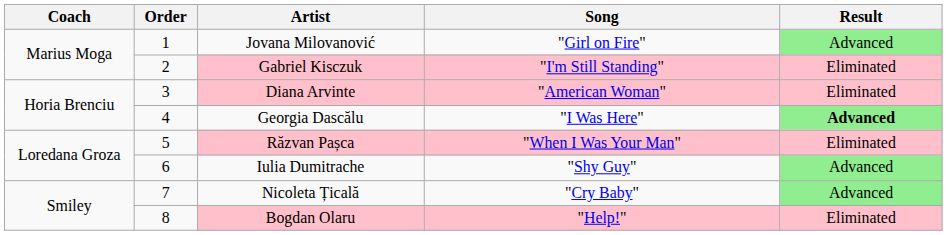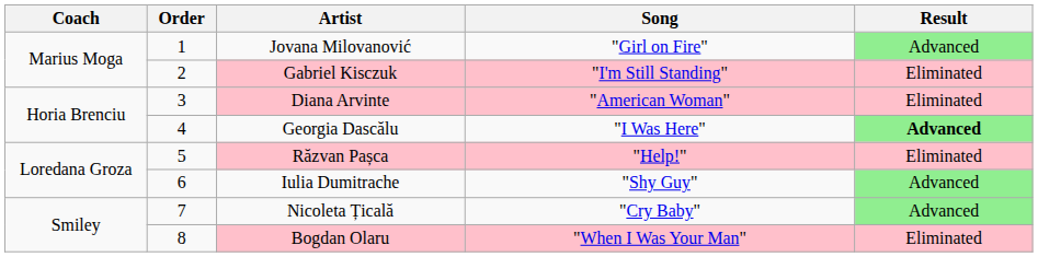 <table class="wikitable" style="text-align: center; width:75%;">
 <tr>
 <th style="width:08%;">Coach</th>
 <th style="width:02%;">Order</th>
 <th style="width:14%;">Artist</th>
 <th style="width:22%;">Song</th>
 <th style="width:10%;">Result</th>
 </tr>
 <tr>
 <td rowspan="2">Marius Moga</td>
 <td>1</td>
 <td>Jovana Milovanović</td>
 <td>"<a href='#'>Girl on Fire</a>"</td>
 <td style="background:lightgreen;">Advanced</td>
 </tr>
 <tr>
 <td>2</td>
 <td style="background:pink;">Gabriel Kisczuk</td>
 <td style="background:pink;">"<a href='#'>I'm Still Standing</a>"</td>
 <td style="background:pink;">Eliminated</td>
 </tr>
 <tr>
 <td rowspan="2">Horia Brenciu</td>
 <td>3</td>
 <td style="background:pink;">Diana Arvinte</td>
 <td style="background:pink;">"<a href='#'>American Woman</a>"</td>
 <td style="background:pink;">Eliminated</td>
 </tr>
 <tr>
 <td>4</td>
 <td>Georgia Dascălu</td>
 <td>"<a href='#'>I Was Here</a>"</td>
 <td style="background:lightgreen;"><strong>Advanced</strong></td>
 </tr>
 <tr>
 <td rowspan="2">Loredana Groza</td>
 <td>5</td>
 <td style="background:pink;">Răzvan Pașca</td>
-<td style="background:pink;">"<a href='#'>When I Was Your Man</a>"</td>
+<td style="background:pink;">"<a href='#'>Help!</a>"</td>
 <td style="background:pink;">Eliminated</td>
 </tr>
 <tr>
 <td>6</td>
 <td>Iulia Dumitrache</td>
 <td>"<a href='#'>Shy Guy</a>"</td>
 <td style="background:lightgreen;">Advanced</td>
 </tr>
 <tr>
 <td rowspan="2">Smiley</td>
 <td>7</td>
 <td>Nicoleta Țicală</td>
 <td>"<a href='#'>Cry Baby</a>"</td>
 <td style="background:lightgreen;">Advanced</td>
 </tr>
 <tr>
 <td>8</td>
 <td style="background:pink;">Bogdan Olaru</td>
-<td style="background:pink;">"<a href='#'>Help!</a>"</td>
+<td style="background:pink;">"<a href='#'>When I Was Your Man</a>"</td>
 <td style="background:pink;">Eliminated</td>
 </tr>
 </table>
